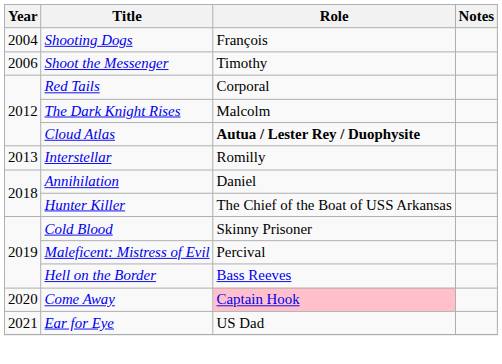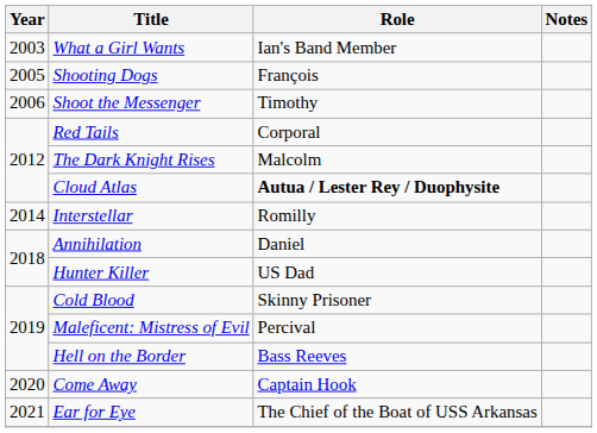 <table class="wikitable sortable">
 <tr>
 <th>Year</th>
 <th>Title</th>
 <th>Role</th>
 <th>Notes</th>
 </tr>
 <tr>
-<td>2004</td>
+<td>2003</td>
+<td><em><a href='#'>What a Girl Wants</a></em></td>
+<td>Ian's Band Member</td>
+<td></td>
+</tr>
+<tr>
+<td>2005</td>
 <td><em><a href='#'>Shooting Dogs</a></em></td>
 <td>François</td>
 <td></td>
 </tr>
 <tr>
 <td>2006</td>
 <td><em><a href='#'>Shoot the Messenger</a></em></td>
 <td>Timothy</td>
 <td></td>
 </tr>
 <tr>
 <td rowspan="3">2012</td>
 <td><em><a href='#'>Red Tails</a></em></td>
 <td>Corporal</td>
 <td></td>
 </tr>
 <tr>
 <td><em><a href='#'>The Dark Knight Rises</a></em></td>
 <td>Malcolm</td>
 <td></td>
 </tr>
 <tr>
 <td><em><a href='#'>Cloud Atlas</a></em></td>
 <td><strong>Autua / Lester Rey / Duophysite</strong></td>
 <td></td>
 </tr>
 <tr>
-<td>2013</td>
+<td>2014</td>
 <td><em><a href='#'>Interstellar</a></em></td>
 <td>Romilly</td>
 <td></td>
 </tr>
 <tr>
 <td rowspan="2">2018</td>
 <td><em><a href='#'>Annihilation</a></em></td>
 <td>Daniel</td>
 <td></td>
 </tr>
 <tr>
 <td><em><a href='#'>Hunter Killer</a></em></td>
-<td>The Chief of the Boat of USS Arkansas</td>
+<td>US Dad</td>
 <td></td>
 </tr>
 <tr>
 <td rowspan="3">2019</td>
 <td><em><a href='#'>Cold Blood</a></em></td>
 <td>Skinny Prisoner</td>
 <td></td>
 </tr>
 <tr>
 <td><em><a href='#'>Maleficent: Mistress of Evil</a></em></td>
 <td>Percival</td>
 <td></td>
 </tr>
 <tr>
 <td><em><a href='#'>Hell on the Border</a></em></td>
 <td><a href='#'>Bass Reeves</a></td>
 <td></td>
 </tr>
 <tr>
 <td>2020</td>
 <td><em><a href='#'>Come Away</a></em></td>
-<td style="background: pink;"><a href='#'>Captain Hook</a></td>
+<td><a href='#'>Captain Hook</a></td>
 <td></td>
 </tr>
 <tr>
 <td>2021</td>
 <td><em><a href='#'>Ear for Eye</a></em></td>
-<td>US Dad</td>
+<td>The Chief of the Boat of USS Arkansas</td>
 <td></td>
 </tr>
 <tr>
 </tr>
 </table>
